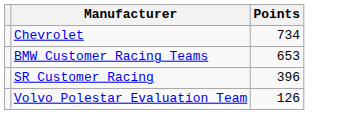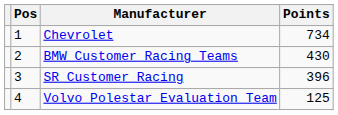 <table class="wikitable" style="font-size: 95%;">
 <tr>
 <th></th>
+<th>Pos</th>
 <th>Manufacturer</th>
 <th>Points</th>
 </tr>
 <tr>
 <td align="left"></td>
+<td>1</td>
 <td> <a href='#'>Chevrolet</a></td>
 <td align="right">734</td>
 </tr>
 <tr>
 <td align="left"></td>
+<td>2</td>
 <td> <a href='#'>BMW Customer Racing Teams</a></td>
-<td align="right">653</td>
+<td align="right">430</td>
 </tr>
 <tr>
 <td align="left"></td>
+<td>3</td>
 <td> <a href='#'>SR Customer Racing</a></td>
 <td align="right">396</td>
 </tr>
 <tr>
 <td align="left"></td>
+<td>4</td>
 <td> <a href='#'>Volvo Polestar Evaluation Team</a></td>
-<td align="right">126</td>
+<td align="right">125</td>
 </tr>
 </table>
